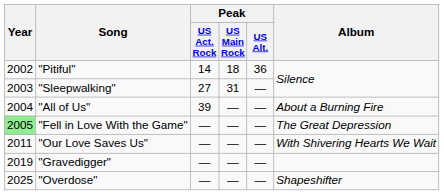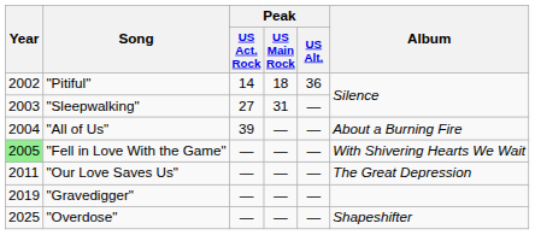 <table class="wikitable">
 <tr>
 <th rowspan="2">Year</th>
 <th rowspan="2">Song</th>
 <th colspan="3">Peak</th>
 <th rowspan="2">Album</th>
 </tr>
 <tr style="font-size:smaller;">
 <th style="width:30px;"><a href='#'>US<br>Act.<br>Rock</a><br></th>
 <th style="width:30px;"><a href='#'>US<br>Main<br>Rock</a><br></th>
 <th style="width:30px;"><a href='#'>US<br>Alt.</a><br></th>
 </tr>
 <tr>
 <td>2002</td>
 <td>"Pitiful"</td>
 <td style="text-align:center;">14</td>
 <td style="text-align:center;">18</td>
 <td style="text-align:center;">36</td>
 <td rowspan="2"><em>Silence</em></td>
 </tr>
 <tr>
 <td>2003</td>
 <td>"Sleepwalking"</td>
 <td style="text-align:center;">27</td>
 <td style="text-align:center;">31</td>
 <td style="text-align:center;">—</td>
 </tr>
 <tr>
 <td>2004</td>
 <td>"All of Us"</td>
 <td style="text-align:center;">39</td>
 <td style="text-align:center;">—</td>
 <td style="text-align:center;">—</td>
 <td><em>About a Burning Fire</em></td>
 </tr>
 <tr>
 <td style="background: lightgreen;">2005</td>
 <td>"Fell in Love With the Game"</td>
 <td style="text-align:center;">—</td>
 <td style="text-align:center;">—</td>
 <td style="text-align:center;">—</td>
-<td><em>The Great Depression</em></td>
+<td><em>With Shivering Hearts We Wait</em></td>
 </tr>
 <tr>
 <td>2011</td>
 <td>"Our Love Saves Us"</td>
 <td style="text-align:center;">—</td>
 <td style="text-align:center;">—</td>
 <td style="text-align:center;">—</td>
-<td><em>With Shivering Hearts We Wait</em></td>
+<td><em>The Great Depression</em></td>
 </tr>
 <tr>
 <td>2019</td>
 <td>"Gravedigger"</td>
 <td style="text-align:center;">—</td>
 <td style="text-align:center;">—</td>
 <td style="text-align:center;">—</td>
 <td></td>
 </tr>
 <tr>
 <td>2025</td>
 <td>"Overdose" </td>
 <td style="text-align:center;">—</td>
 <td style="text-align:center;">—</td>
 <td style="text-align:center;">—</td>
 <td><em>Shapeshifter</em></td>
 </tr>
 </table>
